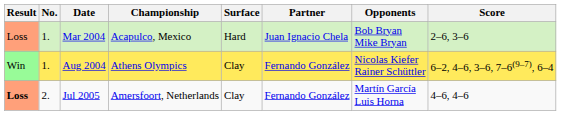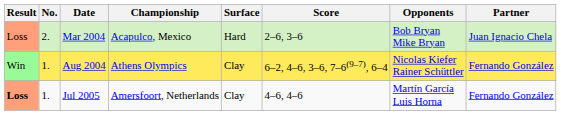 <table class="sortable wikitable">
 <tr>
 <th style="width:40px">Result</th>
 <th>No.</th>
 <th>Date</th>
 <th>Championship</th>
 <th>Surface</th>
+<th>Score</th>
+<th>Opponents</th>
 <th>Partner</th>
-<th>Opponents</th>
-<th>Score</th>
 </tr>
 <tr style="background:#d4f1c5;">
 <td style="background:#ffa07a;">Loss</td>
-<td>1.</td>
+<td>2.</td>
 <td><a href='#'>Mar 2004</a></td>
 <td><a href='#'>Acapulco</a>, Mexico</td>
 <td>Hard</td>
+<td>2–6, 3–6</td>
+<td> <a href='#'>Bob Bryan</a><br> <a href='#'>Mike Bryan</a></td>
 <td> <a href='#'>Juan Ignacio Chela</a></td>
-<td> <a href='#'>Bob Bryan</a><br> <a href='#'>Mike Bryan</a></td>
-<td>2–6, 3–6</td>
 </tr>
 <tr style="background:#ffea5c;">
 <td style="background:#98fb98;">Win</td>
 <td>1.</td>
 <td><a href='#'>Aug 2004</a></td>
 <td><a href='#'>Athens Olympics</a></td>
 <td>Clay</td>
+<td>6–2, 4–6, 3–6, 7–6<sup>(9–7)</sup>, 6–4</td>
+<td> <a href='#'>Nicolas Kiefer</a><br> <a href='#'>Rainer Schüttler</a></td>
 <td> <a href='#'>Fernando González</a></td>
-<td> <a href='#'>Nicolas Kiefer</a><br> <a href='#'>Rainer Schüttler</a></td>
-<td>6–2, 4–6, 3–6, 7–6<sup>(9–7)</sup>, 6–4</td>
 </tr>
 <tr>
 <td style="background:#ffa07a;"><strong>Loss</strong></td>
-<td>2.</td>
+<td>1.</td>
 <td><a href='#'>Jul 2005</a></td>
 <td><a href='#'>Amersfoort</a>, Netherlands</td>
 <td>Clay</td>
+<td>4–6, 4–6</td>
+<td> <a href='#'>Martín García</a><br> <a href='#'>Luis Horna</a></td>
 <td> <a href='#'>Fernando González</a></td>
-<td> <a href='#'>Martín García</a><br> <a href='#'>Luis Horna</a></td>
-<td>4–6, 4–6</td>
 </tr>
 </table>
